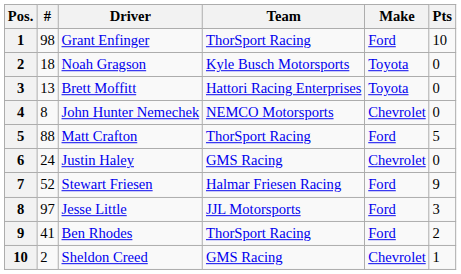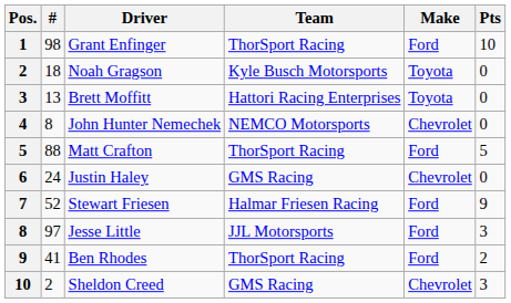 <table class="wikitable" style="font-size:95%">
 <tr>
 <th>Pos.</th>
 <th>#</th>
 <th>Driver</th>
 <th>Team</th>
 <th>Make</th>
 <th>Pts</th>
 </tr>
 <tr>
 <th>1</th>
 <td>98</td>
 <td><a href='#'>Grant Enfinger</a></td>
 <td><a href='#'>ThorSport Racing</a></td>
 <td><a href='#'>Ford</a></td>
 <td>10</td>
 </tr>
 <tr>
 <th>2</th>
 <td>18</td>
 <td><a href='#'>Noah Gragson</a></td>
 <td><a href='#'>Kyle Busch Motorsports</a></td>
 <td><a href='#'>Toyota</a></td>
 <td>0</td>
 </tr>
 <tr>
 <th>3</th>
 <td>13</td>
 <td><a href='#'>Brett Moffitt</a></td>
 <td><a href='#'>Hattori Racing Enterprises</a></td>
 <td><a href='#'>Toyota</a></td>
 <td>0</td>
 </tr>
 <tr>
 <th>4</th>
 <td>8</td>
 <td><a href='#'>John Hunter Nemechek</a></td>
 <td><a href='#'>NEMCO Motorsports</a></td>
 <td><a href='#'>Chevrolet</a></td>
 <td>0</td>
 </tr>
 <tr>
 <th>5</th>
 <td>88</td>
 <td><a href='#'>Matt Crafton</a></td>
 <td><a href='#'>ThorSport Racing</a></td>
 <td><a href='#'>Ford</a></td>
 <td>5</td>
 </tr>
 <tr>
 <th>6</th>
 <td>24</td>
 <td><a href='#'>Justin Haley</a></td>
 <td><a href='#'>GMS Racing</a></td>
 <td><a href='#'>Chevrolet</a></td>
 <td>0</td>
 </tr>
 <tr>
 <th>7</th>
 <td>52</td>
 <td><a href='#'>Stewart Friesen</a></td>
 <td><a href='#'>Halmar Friesen Racing</a></td>
 <td><a href='#'>Ford</a></td>
 <td>9</td>
 </tr>
 <tr>
 <th>8</th>
 <td>97</td>
 <td><a href='#'>Jesse Little</a></td>
 <td><a href='#'>JJL Motorsports</a></td>
 <td><a href='#'>Ford</a></td>
 <td>3</td>
 </tr>
 <tr>
 <th>9</th>
 <td>41</td>
 <td><a href='#'>Ben Rhodes</a></td>
 <td><a href='#'>ThorSport Racing</a></td>
 <td><a href='#'>Ford</a></td>
 <td>2</td>
 </tr>
 <tr>
 <th>10</th>
 <td>2</td>
 <td><a href='#'>Sheldon Creed</a></td>
 <td><a href='#'>GMS Racing</a></td>
 <td><a href='#'>Chevrolet</a></td>
-<td>1</td>
+<td>3</td>
 </tr>
 </table>
